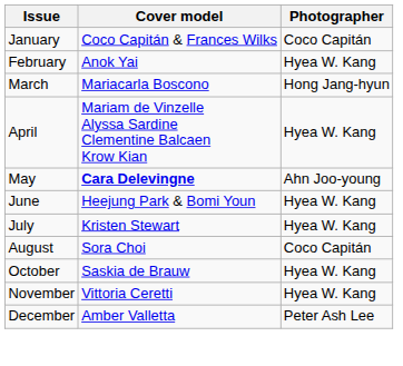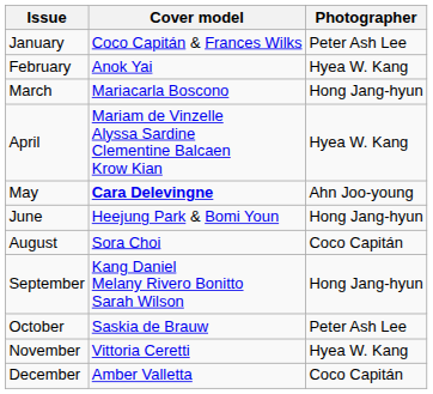 <table class="sortable wikitable">
 <tr>
 <th>Issue</th>
 <th>Cover model</th>
 <th>Photographer</th>
 </tr>
 <tr>
 <td>January</td>
 <td><a href='#'>Coco Capitán</a> & <a href='#'>Frances Wilks</a></td>
-<td>Coco Capitán</td>
+<td>Peter Ash Lee</td>
 </tr>
 <tr>
 <td>February</td>
 <td><a href='#'>Anok Yai</a></td>
 <td>Hyea W. Kang</td>
 </tr>
 <tr>
 <td>March</td>
 <td><a href='#'>Mariacarla Boscono</a></td>
 <td>Hong Jang-hyun</td>
 </tr>
 <tr>
 <td>April</td>
 <td><a href='#'>Mariam de Vinzelle</a><br><a href='#'>Alyssa Sardine</a><br><a href='#'>Clementine Balcaen</a><br><a href='#'>Krow Kian</a></td>
 <td>Hyea W. Kang</td>
 </tr>
 <tr>
 <td>May</td>
 <td><strong><a href='#'>Cara Delevingne</a></strong></td>
 <td>Ahn Joo-young</td>
 </tr>
 <tr>
 <td>June</td>
 <td><a href='#'>Heejung Park</a> & <a href='#'>Bomi Youn</a></td>
-<td>Hyea W. Kang</td>
-</tr>
-<tr>
-<td>July</td>
-<td><a href='#'>Kristen Stewart</a></td>
-<td>Hyea W. Kang</td>
+<td>Hong Jang-hyun</td>
 </tr>
 <tr>
 <td>August</td>
 <td><a href='#'>Sora Choi</a></td>
 <td>Coco Capitán</td>
 </tr>
 <tr>
+<td>September</td>
+<td><a href='#'>Kang Daniel</a><br><a href='#'>Melany Rivero Bonitto</a><br><a href='#'>Sarah Wilson</a></td>
+<td>Hong Jang-hyun</td>
+</tr>
+<tr>
 <td>October</td>
 <td><a href='#'>Saskia de Brauw</a></td>
-<td>Hyea W. Kang</td>
+<td>Peter Ash Lee</td>
 </tr>
 <tr>
 <td>November</td>
 <td><a href='#'>Vittoria Ceretti</a></td>
 <td>Hyea W. Kang</td>
 </tr>
 <tr>
 <td>December</td>
 <td><a href='#'>Amber Valletta</a></td>
-<td>Peter Ash Lee</td>
+<td>Coco Capitán</td>
 </tr>
 </table>
